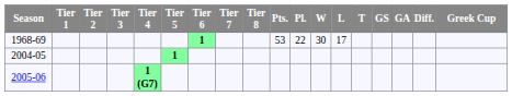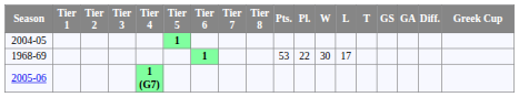 <table bgcolor="#f7f8ff" cellpadding="2" cellspacing="2" border="1" style="font-size: 95%; border: gray solid 1px; border-collapse: collapse; text-align:center">
 <tr bgcolor="#868686" style="color: #ffffff">
 <td width="65" align="center"><strong>Season</strong></td>
 <td width="35" align="center"><strong>Tier 1</strong></td>
 <td width="35" align="center"><strong>Tier 2</strong></td>
 <td width="35" align="center"><strong>Tier 3</strong></td>
 <td width="35" align="center"><strong>Tier 4</strong></td>
 <td width="35" align="center"><strong>Tier 5</strong></td>
 <td width="35" align="center"><strong>Tier 6</strong></td>
 <td width="35" align="center"><strong>Tier 7</strong></td>
 <td width="35" align="center"><strong>Tier 8</strong></td>
 <td width="25" align="center"><strong>Pts.</strong></td>
 <td width="25" align="center"><strong>Pl.</strong></td>
 <td width="25" align="center"><strong>W</strong></td>
 <td width="25" align="center"><strong>L</strong></td>
 <td width="25" align="center"><strong>T</strong></td>
 <td width="25" align="center"><strong>GS</strong></td>
 <td width="25" align="center"><strong>GA</strong></td>
 <td width="25" align="center"><strong>Diff.</strong></td>
 <td width="100" align="center"><strong>Greek Cup</strong></td>
 </tr>
 <tr>
+<td>2004-05</td>
+<td></td>
+<td></td>
+<td></td>
+<td></td>
+<td bgcolor="#80FF9F"><strong>1</strong></td>
+<td></td>
+<td></td>
+<td></td>
+<td></td>
+<td></td>
+<td></td>
+<td></td>
+<td></td>
+<td></td>
+<td></td>
+<td></td>
+<td></td>
+</tr>
+<tr>
 <td>1968-69</td>
 <td></td>
 <td></td>
 <td></td>
 <td></td>
 <td></td>
 <td bgcolor="#80FF9F"><strong>1</strong></td>
 <td></td>
 <td></td>
 <td>53</td>
 <td>22</td>
 <td>30</td>
 <td>17</td>
-<td></td>
-<td></td>
-<td></td>
-<td></td>
-<td></td>
-</tr>
-<tr>
-<td>2004-05</td>
-<td></td>
-<td></td>
-<td></td>
-<td></td>
-<td bgcolor="#80FF9F"><strong>1</strong></td>
-<td></td>
-<td></td>
-<td></td>
-<td></td>
-<td></td>
-<td></td>
-<td></td>
 <td></td>
 <td></td>
 <td></td>
 <td></td>
 <td></td>
 </tr>
 <tr>
 <td><a href='#'>2005-06</a></td>
 <td></td>
 <td></td>
 <td></td>
 <td bgcolor="#80FF9F"><strong>1 (G7)</strong></td>
 <td></td>
 <td></td>
 <td></td>
 <td></td>
 <td></td>
 <td></td>
 <td></td>
 <td></td>
 <td></td>
 <td></td>
 <td></td>
 <td></td>
 <td></td>
 </tr>
 </table>
